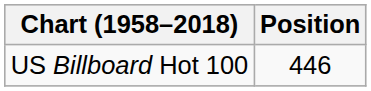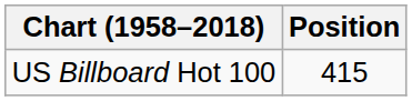 <table class="wikitable plainrowheaders">
 <tr>
 <th>Chart (1958–2018)</th>
 <th>Position</th>
 </tr>
 <tr>
 <td>US <em>Billboard</em> Hot 100</td>
-<td style="text-align:center;">446</td>
+<td style="text-align:center;">415</td>
 </tr>
 </table>
